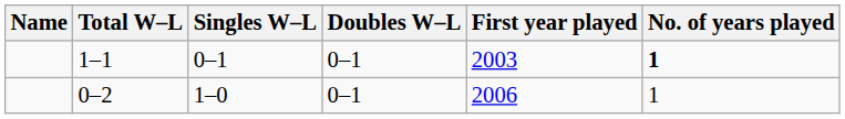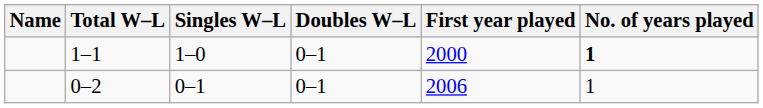 <table class="sortable wikitable">
 <tr>
 <th>Name</th>
 <th>Total W–L</th>
 <th>Singles W–L</th>
 <th>Doubles W–L</th>
 <th>First year played</th>
 <th>No. of years played</th>
 </tr>
 <tr>
 <td></td>
 <td>1–1</td>
+<td>1–0</td>
 <td>0–1</td>
-<td>0–1</td>
-<td><a href='#'>2003</a></td>
+<td><a href='#'>2000</a></td>
 <td><strong>1</strong></td>
 </tr>
 <tr>
 <td></td>
 <td>0–2</td>
-<td>1–0</td>
+<td>0–1</td>
 <td>0–1</td>
 <td><a href='#'>2006</a></td>
 <td>1</td>
 </tr>
 </table>
